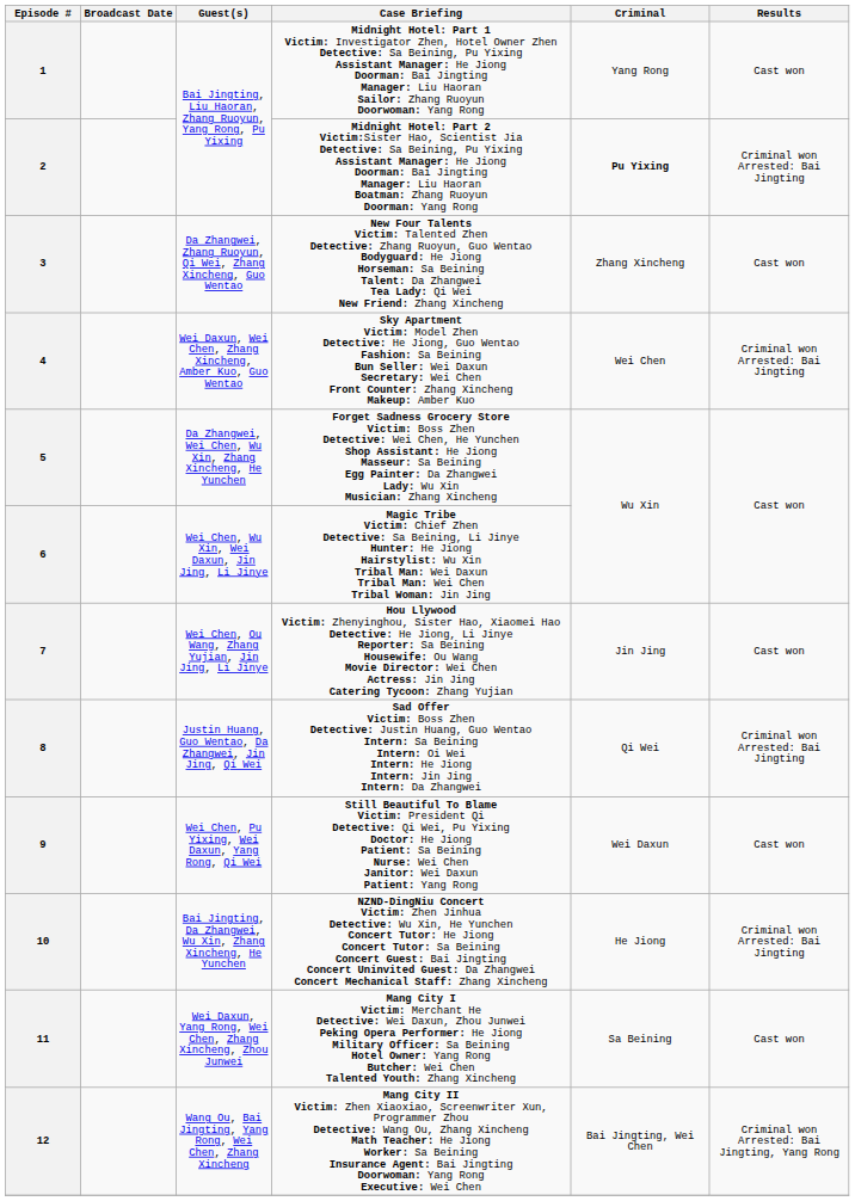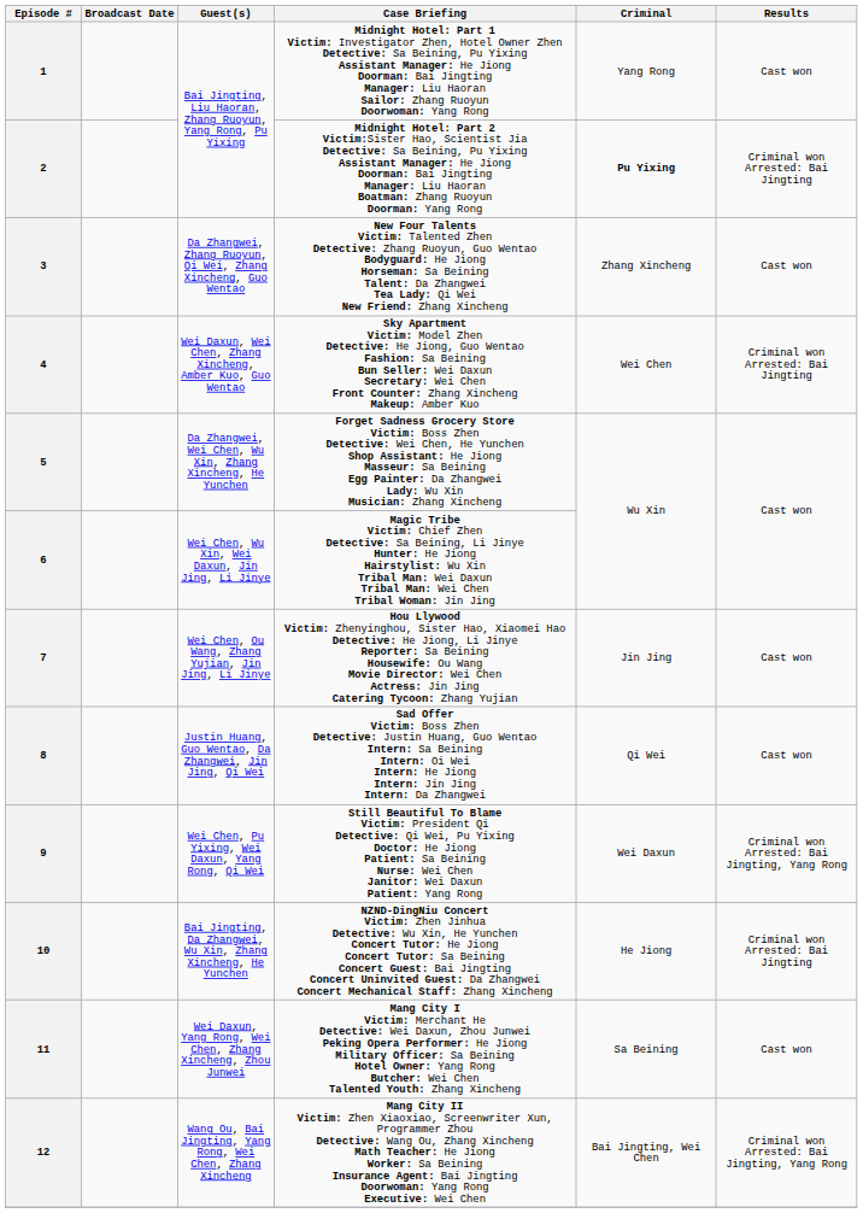 <table class="wikitable collapsible" style="text-align:center; font-size:85%;width:100%">
 <tr>
 <th style="width:40px;">Episode #</th>
 <th style="width:60px;">Broadcast Date</th>
 <th style="width:60px;">Guest(s)</th>
 <th style="width:200px;">Case Briefing</th>
 <th style="width:90px;">Criminal</th>
 <th style="width:90px;">Results</th>
 </tr>
 <tr>
 <th>1</th>
 <td></td>
 <td rowspan="2"><a href='#'>Bai Jingting</a>, <a href='#'>Liu Haoran</a>, <a href='#'>Zhang Ruoyun</a>, <a href='#'>Yang Rong</a>, <a href='#'>Pu Yixing</a></td>
 <td><span><strong>Midnight Hotel: Part 1</strong></span><br><strong>Victim: </strong>Investigator Zhen, Hotel Owner Zhen<br><strong>Detective: </strong>Sa Beining, Pu Yixing<br><strong>Assistant Manager: </strong>He Jiong<br><strong>Doorman: </strong>Bai Jingting<br><strong>Manager: </strong>Liu Haoran<br><strong>Sailor: </strong>Zhang Ruoyun<br><strong>Doorwoman: </strong>Yang Rong</td>
 <td>Yang Rong</td>
 <td>Cast won</td>
 </tr>
 <tr>
 <th>2</th>
 <td></td>
 <td><span><strong>Midnight Hotel: Part 2</strong></span><br><strong>Victim:</strong>Sister Hao, Scientist Jia<br><strong>Detective: </strong>Sa Beining, Pu Yixing<br><strong>Assistant Manager: </strong>He Jiong<br><strong>Doorman: </strong>Bai Jingting<br><strong>Manager: </strong>Liu Haoran<br><strong>Boatman: </strong>Zhang Ruoyun<br><strong>Doorman: </strong>Yang Rong</td>
 <td><strong>Pu Yixing</strong></td>
 <td>Criminal won <br> Arrested: Bai Jingting</td>
 </tr>
 <tr>
 <th>3</th>
 <td></td>
 <td><a href='#'>Da Zhangwei</a>, <a href='#'>Zhang Ruoyun</a>, <a href='#'>Qi Wei</a>, <a href='#'>Zhang Xincheng</a>, <a href='#'>Guo Wentao</a></td>
 <td><span><strong>New Four Talents</strong></span><br><strong>Victim: </strong>Talented Zhen<br><strong>Detective: </strong>Zhang Ruoyun, Guo Wentao<br><strong>Bodyguard: </strong>He Jiong<br><strong>Horseman: </strong>Sa Beining<br><strong>Talent: </strong>Da Zhangwei<br><strong>Tea Lady: </strong>Qi Wei<br><strong>New Friend: </strong>Zhang Xincheng</td>
 <td>Zhang Xincheng</td>
 <td>Cast won</td>
 </tr>
 <tr>
 <th>4</th>
 <td></td>
 <td><a href='#'>Wei Daxun</a>, <a href='#'>Wei Chen</a>, <a href='#'>Zhang Xincheng</a>, <a href='#'>Amber Kuo</a>, <a href='#'>Guo Wentao</a></td>
 <td><span><strong>Sky Apartment</strong></span><br><strong>Victim: </strong>Model Zhen<br><strong>Detective: </strong>He Jiong, Guo Wentao<br><strong>Fashion: </strong>Sa Beining<br><strong>Bun Seller: </strong>Wei Daxun<br><strong>Secretary: </strong>Wei Chen<br><strong>Front Counter: </strong>Zhang Xincheng<br><strong>Makeup: </strong>Amber Kuo</td>
 <td>Wei Chen</td>
 <td>Criminal won <br> Arrested: Bai Jingting</td>
 </tr>
 <tr>
 <th>5</th>
 <td></td>
 <td><a href='#'>Da Zhangwei</a>, <a href='#'>Wei Chen</a>, <a href='#'>Wu Xin</a>, <a href='#'>Zhang Xincheng</a>, <a href='#'>He Yunchen</a></td>
 <td><span><strong>Forget Sadness Grocery Store</strong></span><br><strong>Victim: </strong>Boss Zhen<br><strong>Detective: </strong>Wei Chen, He Yunchen<br><strong>Shop Assistant: </strong>He Jiong<br><strong>Masseur: </strong>Sa Beining<br><strong>Egg Painter: </strong>Da Zhangwei<br><strong>Lady: </strong>Wu Xin<br><strong>Musician: </strong>Zhang Xincheng</td>
 <td rowspan="2">Wu Xin</td>
 <td rowspan="2">Cast won</td>
 </tr>
 <tr>
 <th>6</th>
 <td><br></td>
 <td><a href='#'>Wei Chen</a>, <a href='#'>Wu Xin</a>, <a href='#'>Wei Daxun</a>, <a href='#'>Jin Jing</a>, <a href='#'>Li Jinye</a></td>
 <td><span><strong>Magic Tribe</strong></span><br><strong>Victim: </strong>Chief Zhen<br><strong>Detective: </strong>Sa Beining, Li Jinye<br><strong>Hunter: </strong>He Jiong<br><strong>Hairstylist: </strong>Wu Xin<br><strong>Tribal Man: </strong>Wei Daxun<br><strong>Tribal Man: </strong>Wei Chen<br><strong>Tribal Woman: </strong>Jin Jing</td>
 </tr>
 <tr>
 <th>7</th>
 <td><br></td>
 <td><a href='#'>Wei Chen</a>, <a href='#'>Ou Wang</a>, <a href='#'>Zhang Yujian</a>, <a href='#'>Jin Jing</a>, <a href='#'>Li Jinye</a></td>
 <td><span><strong>Hou Llywood</strong></span><br><strong>Victim: </strong>Zhenyinghou, Sister Hao, Xiaomei Hao<br><strong>Detective: </strong>He Jiong, Li Jinye<br><strong>Reporter: </strong>Sa Beining<br><strong>Housewife: </strong>Ou Wang<br><strong>Movie Director: </strong>Wei Chen<br><strong>Actress: </strong>Jin Jing<br><strong>Catering Tycoon: </strong>Zhang Yujian</td>
 <td>Jin Jing</td>
 <td>Cast won</td>
 </tr>
 <tr>
 <th>8</th>
 <td><br></td>
 <td><a href='#'>Justin Huang</a>, <a href='#'>Guo Wentao</a>, <a href='#'>Da Zhangwei</a>, <a href='#'>Jin Jing</a>, <a href='#'>Qi Wei</a></td>
 <td><span><strong>Sad Offer</strong></span><br><strong>Victim: </strong>Boss Zhen<br><strong>Detective: </strong>Justin Huang, Guo Wentao<br><strong>Intern: </strong>Sa Beining<br><strong>Intern: </strong>Oi Wei<br><strong>Intern: </strong>He Jiong<br><strong>Intern: </strong>Jin Jing<br><strong>Intern: </strong>Da Zhangwei</td>
 <td>Qi Wei</td>
-<td>Criminal won <br> Arrested: Bai Jingting</td>
+<td>Cast won</td>
 </tr>
 <tr>
 <th>9</th>
 <td><br></td>
 <td><a href='#'>Wei Chen</a>, <a href='#'>Pu Yixing</a>, <a href='#'>Wei Daxun</a>, <a href='#'>Yang Rong</a>, <a href='#'>Qi Wei</a></td>
 <td><span><strong>Still Beautiful To Blame</strong></span><br><strong>Victim: </strong>President Qi<br><strong>Detective: </strong>Qi Wei, Pu Yixing<br><strong>Doctor: </strong>He Jiong<br><strong>Patient: </strong>Sa Beining<br><strong>Nurse: </strong>Wei Chen<br><strong>Janitor: </strong>Wei Daxun<br><strong>Patient: </strong>Yang Rong</td>
 <td>Wei Daxun</td>
-<td>Cast won</td>
+<td>Criminal won <br> Arrested: Bai Jingting, Yang Rong</td>
 </tr>
 <tr>
 <th>10</th>
 <td><br></td>
 <td><a href='#'>Bai Jingting</a>, <a href='#'>Da Zhangwei</a>, <a href='#'>Wu Xin</a>, <a href='#'>Zhang Xincheng</a>, <a href='#'>He Yunchen</a></td>
 <td><span><strong>NZND-DingNiu Concert</strong></span><br><strong>Victim: </strong>Zhen Jinhua<br><strong>Detective: </strong>Wu Xin, He Yunchen<br><strong>Concert Tutor: </strong>He Jiong<br><strong>Concert Tutor: </strong>Sa Beining<br><strong>Concert Guest: </strong>Bai Jingting<br><strong>Concert Uninvited Guest: </strong>Da Zhangwei<br><strong>Concert Mechanical Staff: </strong>Zhang Xincheng</td>
 <td>He Jiong</td>
 <td>Criminal won <br> Arrested: Bai Jingting</td>
 </tr>
 <tr>
 <th>11</th>
 <td><br></td>
 <td><a href='#'>Wei Daxun</a>, <a href='#'>Yang Rong</a>, <a href='#'>Wei Chen</a>, <a href='#'>Zhang Xincheng</a>, <a href='#'>Zhou Junwei</a></td>
 <td><span><strong>Mang City I</strong></span><br><strong>Victim: </strong>Merchant He<br><strong>Detective: </strong>Wei Daxun, Zhou Junwei<br><strong>Peking Opera Performer: </strong>He Jiong<br><strong>Military Officer: </strong>Sa Beining<br><strong>Hotel Owner: </strong>Yang Rong<br><strong>Butcher: </strong>Wei Chen<br><strong>Talented Youth: </strong>Zhang Xincheng</td>
 <td>Sa Beining</td>
 <td>Cast won</td>
 </tr>
 <tr>
 <th>12</th>
 <td><br></td>
 <td><a href='#'>Wang Ou</a>, <a href='#'>Bai Jingting</a>, <a href='#'>Yang Rong</a>, <a href='#'>Wei Chen</a>, <a href='#'>Zhang Xincheng</a></td>
 <td><span><strong>Mang City II</strong></span><br><strong>Victim: </strong>Zhen Xiaoxiao, Screenwriter Xun, Programmer Zhou <br><strong>Detective: </strong>Wang Ou, Zhang Xincheng<br><strong>Math Teacher: </strong>He Jiong<br><strong>Worker: </strong>Sa Beining<br><strong>Insurance Agent: </strong>Bai Jingting<br><strong>Doorwoman: </strong>Yang Rong<br><strong>Executive: </strong>Wei Chen</td>
 <td>Bai Jingting, Wei Chen</td>
 <td>Criminal won <br> Arrested: Bai Jingting, Yang Rong</td>
 </tr>
 <tr>
 </tr>
 </table>
